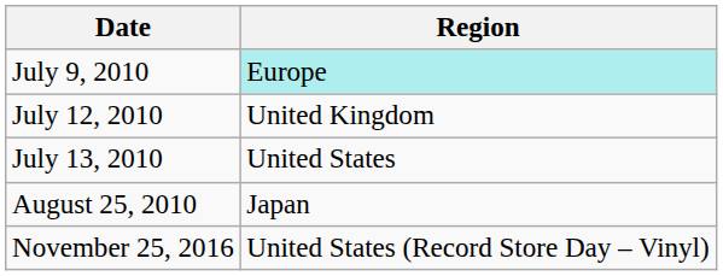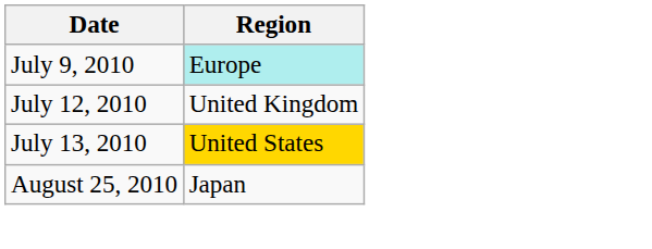 <table class="wikitable">
 <tr>
 <th>Date</th>
 <th>Region</th>
 </tr>
 <tr>
 <td>July 9, 2010</td>
 <td style="background: paleturquoise;">Europe</td>
 </tr>
 <tr>
 <td>July 12, 2010</td>
 <td>United Kingdom</td>
 </tr>
 <tr>
 <td>July 13, 2010</td>
-<td>United States</td>
+<td style="background: gold;">United States</td>
 </tr>
 <tr>
 <td>August 25, 2010</td>
 <td>Japan</td>
 </tr>
-<tr>
-<td>November 25, 2016</td>
-<td>United States (Record Store Day – Vinyl)</td>
-</tr>
 </table>
